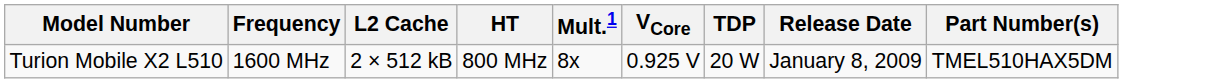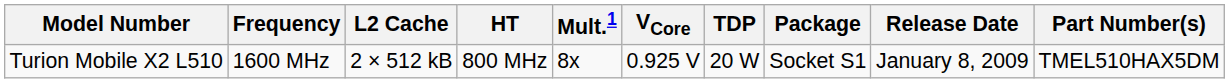 <table class="wikitable">
 <tr>
 <th>Model Number</th>
 <th>Frequency</th>
 <th>L2 Cache</th>
 <th>HT</th>
 <th>Mult.<sup><a href='#'>1</a></sup></th>
 <th>V<sub>Core</sub></th>
 <th>TDP</th>
+<th>Package</th>
 <th>Release Date</th>
 <th>Part Number(s)</th>
 </tr>
 <tr>
 <td>Turion Mobile X2 L510</td>
 <td>1600 MHz</td>
 <td>2 × 512 kB</td>
 <td>800 MHz</td>
 <td>8x</td>
 <td>0.925 V</td>
 <td>20 W</td>
+<td>Socket S1</td>
 <td>January 8, 2009</td>
 <td>TMEL510HAX5DM</td>
 </tr>
 </table>
